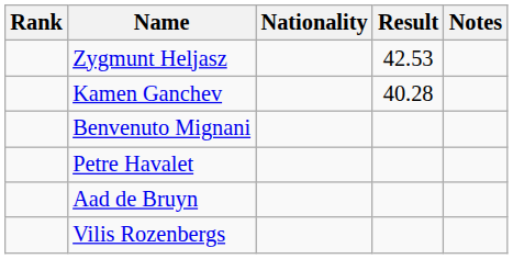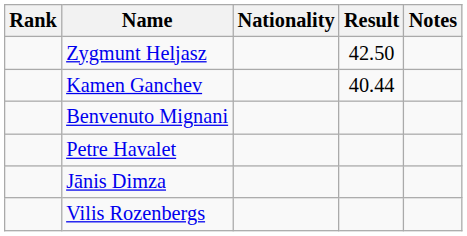 <table class="wikitable sortable" style="text-align:center">
 <tr>
 <th>Rank</th>
 <th>Name</th>
 <th>Nationality</th>
 <th>Result</th>
 <th>Notes</th>
 </tr>
 <tr>
 <td></td>
 <td align=left><a href='#'>Zygmunt Heljasz</a></td>
 <td align=left></td>
-<td>42.53</td>
+<td>42.50</td>
 <td></td>
 </tr>
 <tr>
 <td></td>
 <td align=left><a href='#'>Kamen Ganchev</a></td>
 <td align=left></td>
-<td>40.28</td>
+<td>40.44</td>
 <td></td>
 </tr>
 <tr>
 <td></td>
 <td align=left><a href='#'>Benvenuto Mignani</a></td>
 <td align=left></td>
 <td></td>
 <td></td>
 </tr>
 <tr>
 <td></td>
 <td align=left><a href='#'>Petre Havalet</a></td>
 <td align=left></td>
 <td></td>
 <td></td>
 </tr>
 <tr>
 <td></td>
-<td align=left><a href='#'>Aad de Bruyn</a></td>
+<td align=left><a href='#'>Jānis Dimza</a></td>
 <td align=left></td>
 <td></td>
 <td></td>
 </tr>
 <tr>
 <td></td>
 <td align=left><a href='#'>Vilis Rozenbergs</a></td>
 <td align=left></td>
 <td></td>
 <td></td>
 </tr>
 </table>
